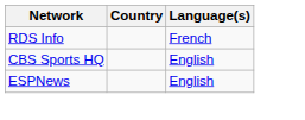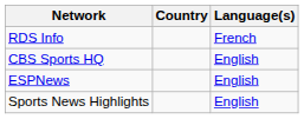 <table class="wikitable sortable">
 <tr>
 <th>Network</th>
 <th>Country</th>
 <th>Language(s)</th>
 </tr>
 <tr>
 <td><a href='#'>RDS Info</a></td>
 <td></td>
 <td><a href='#'>French</a></td>
 </tr>
 <tr>
 <td><a href='#'>CBS Sports HQ</a></td>
 <td></td>
 <td><a href='#'>English</a></td>
 </tr>
 <tr>
 <td><a href='#'>ESPNews</a></td>
 <td></td>
 <td><a href='#'>English</a></td>
 </tr>
+<tr>
+<td>Sports News Highlights</td>
+<td></td>
+<td><a href='#'>English</a></td>
+</tr>
 </table>
